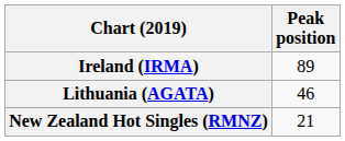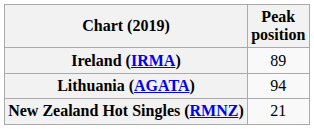 <table class="wikitable sortable plainrowheaders" style="text-align:center">
 <tr>
 <th scope="col">Chart (2019)</th>
 <th scope="col">Peak<br>position</th>
 </tr>
 <tr>
 </tr>
 <tr>
 <th scope="row">Ireland (<a href='#'>IRMA</a>)</th>
 <td>89</td>
 </tr>
 <tr>
 <th scope="row">Lithuania (<a href='#'>AGATA</a>)</th>
-<td>46</td>
+<td>94</td>
 </tr>
 <tr>
 <th scope="row">New Zealand Hot Singles (<a href='#'>RMNZ</a>)</th>
 <td>21</td>
 </tr>
 <tr>
 </tr>
 <tr>
 </tr>
 <tr>
 </tr>
 </table>
